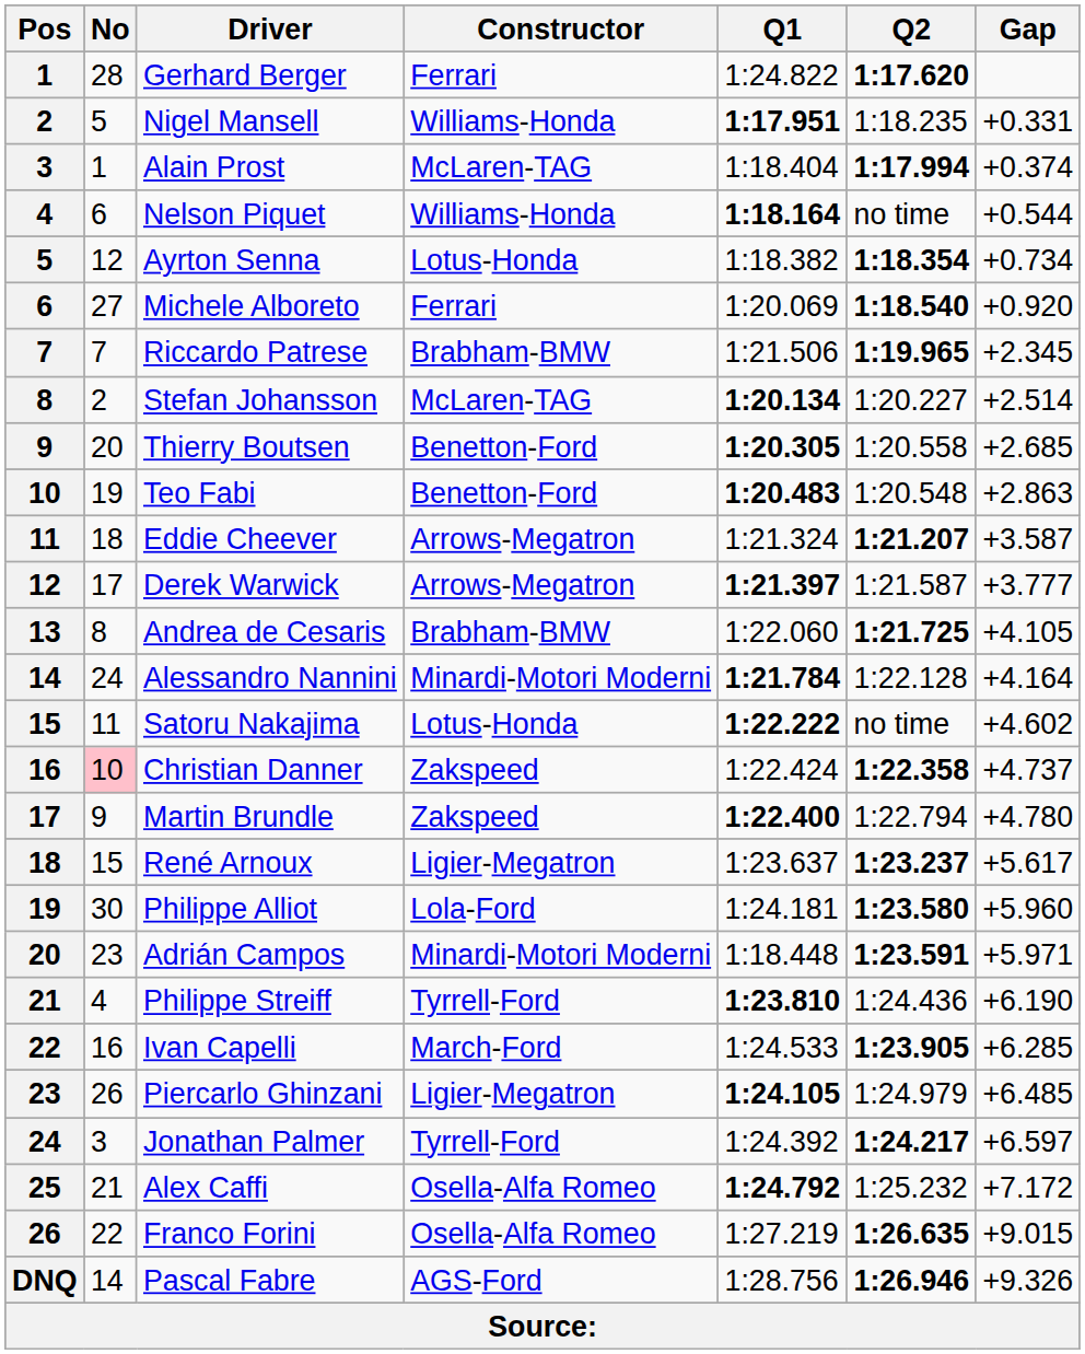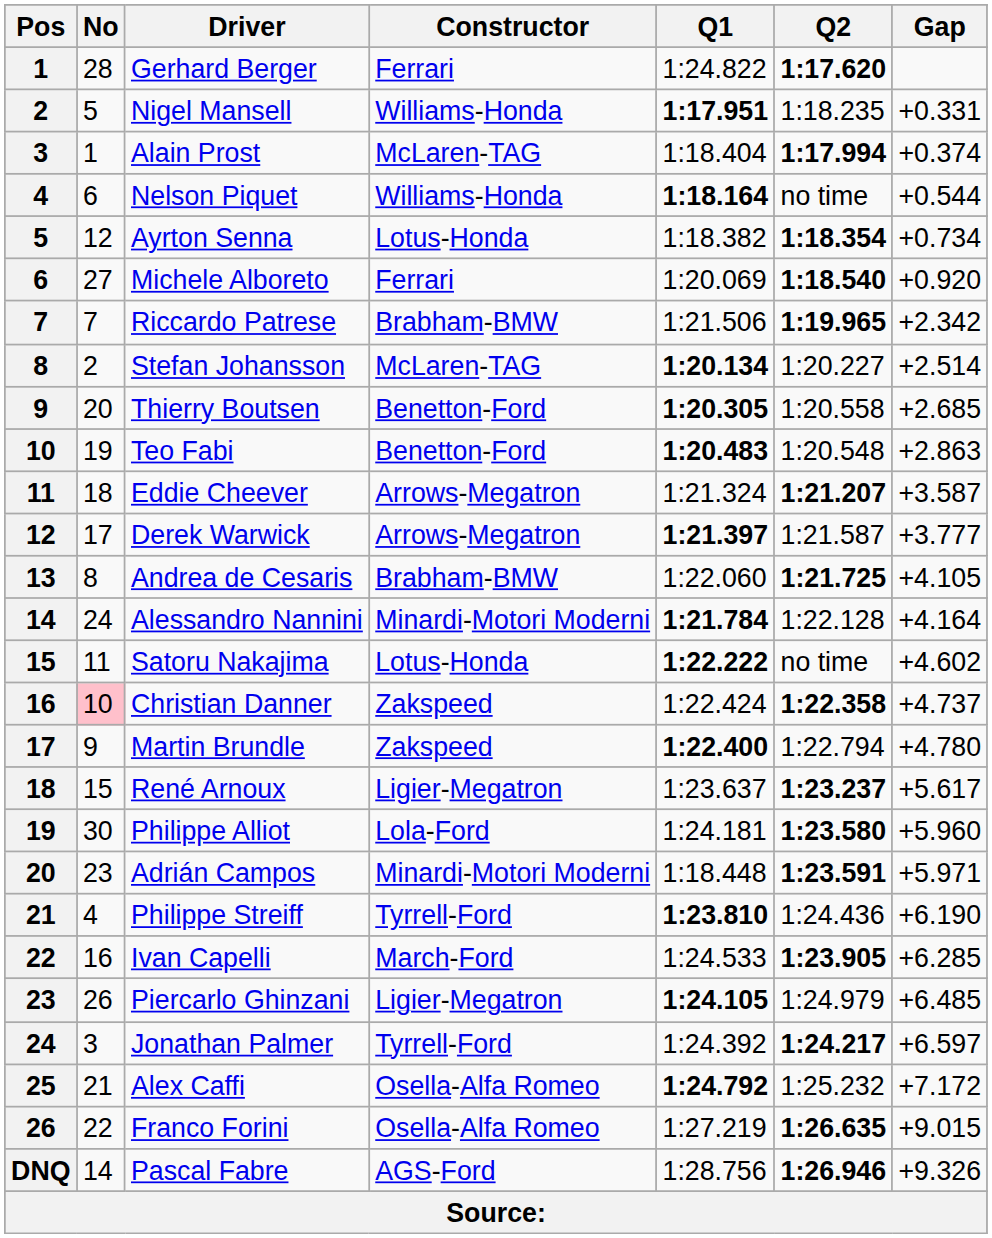 <table class="wikitable sortable" style="font-size: 95%;">
 <tr>
 <th>Pos</th>
 <th>No</th>
 <th>Driver</th>
 <th>Constructor</th>
 <th>Q1</th>
 <th>Q2</th>
 <th>Gap</th>
 </tr>
 <tr>
 <th>1</th>
 <td>28</td>
 <td> <a href='#'>Gerhard Berger</a></td>
 <td><a href='#'>Ferrari</a></td>
 <td>1:24.822</td>
 <td><strong>1:17.620</strong></td>
 <td></td>
 </tr>
 <tr>
 <th>2</th>
 <td>5</td>
 <td> <a href='#'>Nigel Mansell</a></td>
 <td><a href='#'>Williams</a>-<a href='#'>Honda</a></td>
 <td><strong>1:17.951</strong></td>
 <td>1:18.235</td>
 <td>+0.331</td>
 </tr>
 <tr>
 <th>3</th>
 <td>1</td>
 <td> <a href='#'>Alain Prost</a></td>
 <td><a href='#'>McLaren</a>-<a href='#'>TAG</a></td>
 <td>1:18.404</td>
 <td><strong>1:17.994</strong></td>
 <td>+0.374</td>
 </tr>
 <tr>
 <th>4</th>
 <td>6</td>
 <td> <a href='#'>Nelson Piquet</a></td>
 <td><a href='#'>Williams</a>-<a href='#'>Honda</a></td>
 <td><strong>1:18.164</strong></td>
 <td>no time</td>
 <td>+0.544</td>
 </tr>
 <tr>
 <th>5</th>
 <td>12</td>
 <td> <a href='#'>Ayrton Senna</a></td>
 <td><a href='#'>Lotus</a>-<a href='#'>Honda</a></td>
 <td>1:18.382</td>
 <td><strong>1:18.354</strong></td>
 <td>+0.734</td>
 </tr>
 <tr>
 <th>6</th>
 <td>27</td>
 <td> <a href='#'>Michele Alboreto</a></td>
 <td><a href='#'>Ferrari</a></td>
 <td>1:20.069</td>
 <td><strong>1:18.540</strong></td>
 <td>+0.920</td>
 </tr>
 <tr>
 <th>7</th>
 <td>7</td>
 <td> <a href='#'>Riccardo Patrese</a></td>
 <td><a href='#'>Brabham</a>-<a href='#'>BMW</a></td>
 <td>1:21.506</td>
 <td><strong>1:19.965</strong></td>
-<td>+2.345</td>
+<td>+2.342</td>
 </tr>
 <tr>
 <th>8</th>
 <td>2</td>
 <td> <a href='#'>Stefan Johansson</a></td>
 <td><a href='#'>McLaren</a>-<a href='#'>TAG</a></td>
 <td><strong>1:20.134</strong></td>
 <td>1:20.227</td>
 <td>+2.514</td>
 </tr>
 <tr>
 <th>9</th>
 <td>20</td>
 <td> <a href='#'>Thierry Boutsen</a></td>
 <td><a href='#'>Benetton</a>-<a href='#'>Ford</a></td>
 <td><strong>1:20.305</strong></td>
 <td>1:20.558</td>
 <td>+2.685</td>
 </tr>
 <tr>
 <th>10</th>
 <td>19</td>
 <td> <a href='#'>Teo Fabi</a></td>
 <td><a href='#'>Benetton</a>-<a href='#'>Ford</a></td>
 <td><strong>1:20.483</strong></td>
 <td>1:20.548</td>
 <td>+2.863</td>
 </tr>
 <tr>
 <th>11</th>
 <td>18</td>
 <td> <a href='#'>Eddie Cheever</a></td>
 <td><a href='#'>Arrows</a>-<a href='#'>Megatron</a></td>
 <td>1:21.324</td>
 <td><strong>1:21.207</strong></td>
 <td>+3.587</td>
 </tr>
 <tr>
 <th>12</th>
 <td>17</td>
 <td> <a href='#'>Derek Warwick</a></td>
 <td><a href='#'>Arrows</a>-<a href='#'>Megatron</a></td>
 <td><strong>1:21.397</strong></td>
 <td>1:21.587</td>
 <td>+3.777</td>
 </tr>
 <tr>
 <th>13</th>
 <td>8</td>
 <td> <a href='#'>Andrea de Cesaris</a></td>
 <td><a href='#'>Brabham</a>-<a href='#'>BMW</a></td>
 <td>1:22.060</td>
 <td><strong>1:21.725</strong></td>
 <td>+4.105</td>
 </tr>
 <tr>
 <th>14</th>
 <td>24</td>
 <td> <a href='#'>Alessandro Nannini</a></td>
 <td><a href='#'>Minardi</a>-<a href='#'>Motori Moderni</a></td>
 <td><strong>1:21.784</strong></td>
 <td>1:22.128</td>
 <td>+4.164</td>
 </tr>
 <tr>
 <th>15</th>
 <td>11</td>
 <td> <a href='#'>Satoru Nakajima</a></td>
 <td><a href='#'>Lotus</a>-<a href='#'>Honda</a></td>
 <td><strong>1:22.222</strong></td>
 <td>no time</td>
 <td>+4.602</td>
 </tr>
 <tr>
 <th>16</th>
 <td style="background: pink;">10</td>
 <td> <a href='#'>Christian Danner</a></td>
 <td><a href='#'>Zakspeed</a></td>
 <td>1:22.424</td>
 <td><strong>1:22.358</strong></td>
 <td>+4.737</td>
 </tr>
 <tr>
 <th>17</th>
 <td>9</td>
 <td> <a href='#'>Martin Brundle</a></td>
 <td><a href='#'>Zakspeed</a></td>
 <td><strong>1:22.400</strong></td>
 <td>1:22.794</td>
 <td>+4.780</td>
 </tr>
 <tr>
 <th>18</th>
 <td>15</td>
 <td> <a href='#'>René Arnoux</a></td>
 <td><a href='#'>Ligier</a>-<a href='#'>Megatron</a></td>
 <td>1:23.637</td>
 <td><strong>1:23.237</strong></td>
 <td>+5.617</td>
 </tr>
 <tr>
 <th>19</th>
 <td>30</td>
 <td> <a href='#'>Philippe Alliot</a></td>
 <td><a href='#'>Lola</a>-<a href='#'>Ford</a></td>
 <td>1:24.181</td>
 <td><strong>1:23.580</strong></td>
 <td>+5.960</td>
 </tr>
 <tr>
 <th>20</th>
 <td>23</td>
 <td> <a href='#'>Adrián Campos</a></td>
 <td><a href='#'>Minardi</a>-<a href='#'>Motori Moderni</a></td>
 <td>1:18.448</td>
 <td><strong>1:23.591</strong></td>
 <td>+5.971</td>
 </tr>
 <tr>
 <th>21</th>
 <td>4</td>
 <td> <a href='#'>Philippe Streiff</a></td>
 <td><a href='#'>Tyrrell</a>-<a href='#'>Ford</a></td>
 <td><strong>1:23.810</strong></td>
 <td>1:24.436</td>
 <td>+6.190</td>
 </tr>
 <tr>
 <th>22</th>
 <td>16</td>
 <td> <a href='#'>Ivan Capelli</a></td>
 <td><a href='#'>March</a>-<a href='#'>Ford</a></td>
 <td>1:24.533</td>
 <td><strong>1:23.905</strong></td>
 <td>+6.285</td>
 </tr>
 <tr>
 <th>23</th>
 <td>26</td>
 <td> <a href='#'>Piercarlo Ghinzani</a></td>
 <td><a href='#'>Ligier</a>-<a href='#'>Megatron</a></td>
 <td><strong>1:24.105</strong></td>
 <td>1:24.979</td>
 <td>+6.485</td>
 </tr>
 <tr>
 <th>24</th>
 <td>3</td>
 <td> <a href='#'>Jonathan Palmer</a></td>
 <td><a href='#'>Tyrrell</a>-<a href='#'>Ford</a></td>
 <td>1:24.392</td>
 <td><strong>1:24.217</strong></td>
 <td>+6.597</td>
 </tr>
 <tr>
 <th>25</th>
 <td>21</td>
 <td> <a href='#'>Alex Caffi</a></td>
 <td><a href='#'>Osella</a>-<a href='#'>Alfa Romeo</a></td>
 <td><strong>1:24.792</strong></td>
 <td>1:25.232</td>
 <td>+7.172</td>
 </tr>
 <tr>
 <th>26</th>
 <td>22</td>
 <td> <a href='#'>Franco Forini</a></td>
 <td><a href='#'>Osella</a>-<a href='#'>Alfa Romeo</a></td>
 <td>1:27.219</td>
 <td><strong>1:26.635</strong></td>
 <td>+9.015</td>
 </tr>
 <tr>
 <th data-sort-value="27">DNQ</th>
 <td>14</td>
 <td> <a href='#'>Pascal Fabre</a></td>
 <td><a href='#'>AGS</a>-<a href='#'>Ford</a></td>
 <td>1:28.756</td>
 <td><strong>1:26.946</strong></td>
 <td>+9.326</td>
 </tr>
 <tr>
 <th colspan="8">Source:</th>
 </tr>
 </table>
